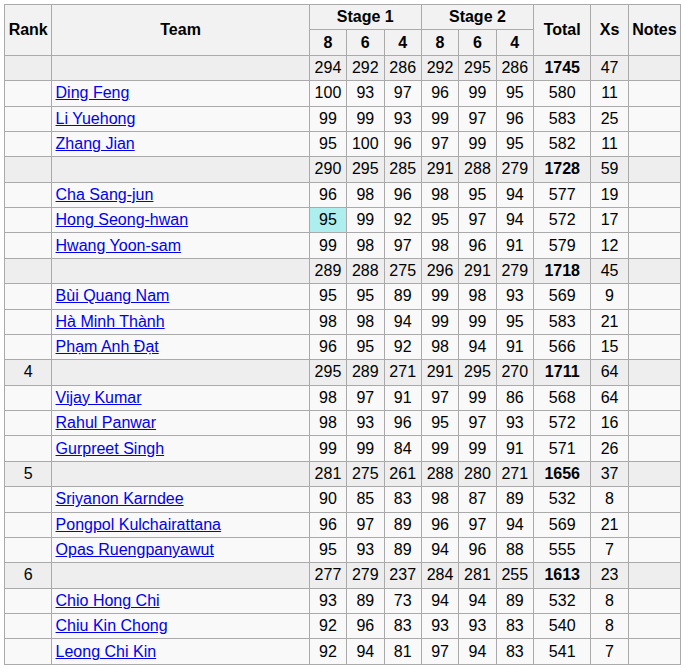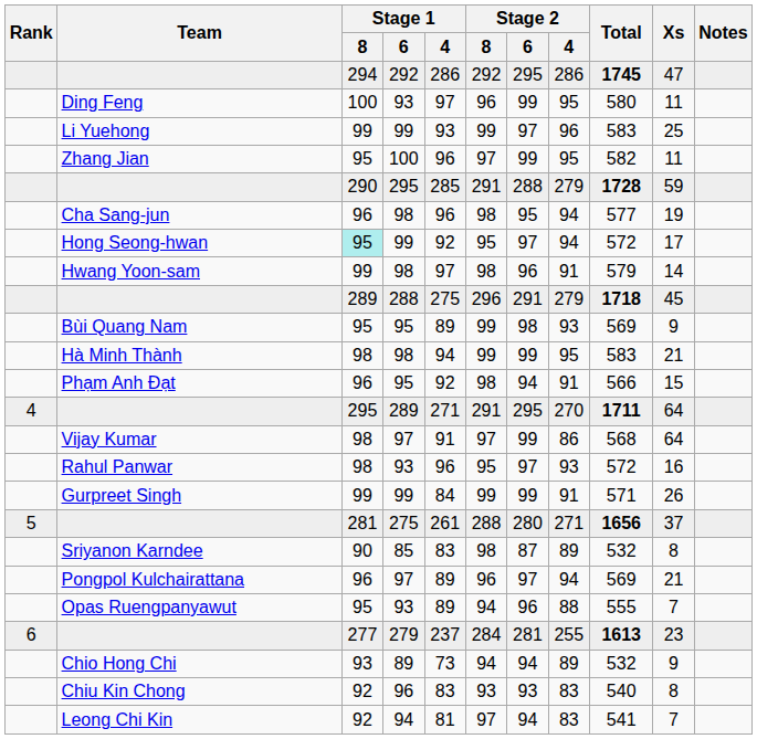 <table class="wikitable" style="text-align:center">
 <tr>
 <th rowspan=2 width=40>Rank</th>
 <th rowspan=2 width=250>Team</th>
 <th colspan=3>Stage 1</th>
 <th colspan=3>Stage 2</th>
 <th rowspan=2 width=50>Total</th>
 <th rowspan=2 width=30>Xs</th>
 <th rowspan=2 width=45>Notes</th>
 </tr>
 <tr>
 <th width=30>8</th>
 <th width=30>6</th>
 <th width=30>4</th>
 <th width=30>8</th>
 <th width=30>6</th>
 <th width=30>4</th>
 </tr>
 <tr bgcolor=eeeeee>
 <td></td>
 <td align=left></td>
 <td>294</td>
 <td>292</td>
 <td>286</td>
 <td>292</td>
 <td>295</td>
 <td>286</td>
 <td><strong>1745</strong></td>
 <td>47</td>
 <td></td>
 </tr>
 <tr>
 <td></td>
 <td align=left><a href='#'>Ding Feng</a></td>
 <td>100</td>
 <td>93</td>
 <td>97</td>
 <td>96</td>
 <td>99</td>
 <td>95</td>
 <td>580</td>
 <td>11</td>
 <td></td>
 </tr>
 <tr>
 <td></td>
 <td align=left><a href='#'>Li Yuehong</a></td>
 <td>99</td>
 <td>99</td>
 <td>93</td>
 <td>99</td>
 <td>97</td>
 <td>96</td>
 <td>583</td>
 <td>25</td>
 <td></td>
 </tr>
 <tr>
 <td></td>
 <td align=left><a href='#'>Zhang Jian</a></td>
 <td>95</td>
 <td>100</td>
 <td>96</td>
 <td>97</td>
 <td>99</td>
 <td>95</td>
 <td>582</td>
 <td>11</td>
 <td></td>
 </tr>
 <tr bgcolor=eeeeee>
 <td></td>
 <td align=left></td>
 <td>290</td>
 <td>295</td>
 <td>285</td>
 <td>291</td>
 <td>288</td>
 <td>279</td>
 <td><strong>1728</strong></td>
 <td>59</td>
 <td></td>
 </tr>
 <tr>
 <td></td>
 <td align=left><a href='#'>Cha Sang-jun</a></td>
 <td>96</td>
 <td>98</td>
 <td>96</td>
 <td>98</td>
 <td>95</td>
 <td>94</td>
 <td>577</td>
 <td>19</td>
 <td></td>
 </tr>
 <tr>
 <td></td>
 <td align=left><a href='#'>Hong Seong-hwan</a></td>
 <td style="background: paleturquoise;">95</td>
 <td>99</td>
 <td>92</td>
 <td>95</td>
 <td>97</td>
 <td>94</td>
 <td>572</td>
 <td>17</td>
 <td></td>
 </tr>
 <tr>
 <td></td>
 <td align=left><a href='#'>Hwang Yoon-sam</a></td>
 <td>99</td>
 <td>98</td>
 <td>97</td>
 <td>98</td>
 <td>96</td>
 <td>91</td>
 <td>579</td>
-<td>12</td>
+<td>14</td>
 <td></td>
 </tr>
 <tr bgcolor=eeeeee>
 <td></td>
 <td align=left></td>
 <td>289</td>
 <td>288</td>
 <td>275</td>
 <td>296</td>
 <td>291</td>
 <td>279</td>
 <td><strong>1718</strong></td>
 <td>45</td>
 <td></td>
 </tr>
 <tr>
 <td></td>
 <td align=left><a href='#'>Bùi Quang Nam</a></td>
 <td>95</td>
 <td>95</td>
 <td>89</td>
 <td>99</td>
 <td>98</td>
 <td>93</td>
 <td>569</td>
 <td>9</td>
 <td></td>
 </tr>
 <tr>
 <td></td>
 <td align=left><a href='#'>Hà Minh Thành</a></td>
 <td>98</td>
 <td>98</td>
 <td>94</td>
 <td>99</td>
 <td>99</td>
 <td>95</td>
 <td>583</td>
 <td>21</td>
 <td></td>
 </tr>
 <tr>
 <td></td>
 <td align=left><a href='#'>Phạm Anh Đạt</a></td>
 <td>96</td>
 <td>95</td>
 <td>92</td>
 <td>98</td>
 <td>94</td>
 <td>91</td>
 <td>566</td>
 <td>15</td>
 <td></td>
 </tr>
 <tr bgcolor=eeeeee>
 <td>4</td>
 <td align=left></td>
 <td>295</td>
 <td>289</td>
 <td>271</td>
 <td>291</td>
 <td>295</td>
 <td>270</td>
 <td><strong>1711</strong></td>
 <td>64</td>
 <td></td>
 </tr>
 <tr>
 <td></td>
 <td align=left><a href='#'>Vijay Kumar</a></td>
 <td>98</td>
 <td>97</td>
 <td>91</td>
 <td>97</td>
 <td>99</td>
 <td>86</td>
 <td>568</td>
 <td>64</td>
 <td></td>
 </tr>
 <tr>
 <td></td>
 <td align=left><a href='#'>Rahul Panwar</a></td>
 <td>98</td>
 <td>93</td>
 <td>96</td>
 <td>95</td>
 <td>97</td>
 <td>93</td>
 <td>572</td>
 <td>16</td>
 <td></td>
 </tr>
 <tr>
 <td></td>
 <td align=left><a href='#'>Gurpreet Singh</a></td>
 <td>99</td>
 <td>99</td>
 <td>84</td>
 <td>99</td>
 <td>99</td>
 <td>91</td>
 <td>571</td>
 <td>26</td>
 <td></td>
 </tr>
 <tr bgcolor=eeeeee>
 <td>5</td>
 <td align=left></td>
 <td>281</td>
 <td>275</td>
 <td>261</td>
 <td>288</td>
 <td>280</td>
 <td>271</td>
 <td><strong>1656</strong></td>
 <td>37</td>
 <td></td>
 </tr>
 <tr>
 <td></td>
 <td align=left><a href='#'>Sriyanon Karndee</a></td>
 <td>90</td>
 <td>85</td>
 <td>83</td>
 <td>98</td>
 <td>87</td>
 <td>89</td>
 <td>532</td>
 <td>8</td>
 <td></td>
 </tr>
 <tr>
 <td></td>
 <td align=left><a href='#'>Pongpol Kulchairattana</a></td>
 <td>96</td>
 <td>97</td>
 <td>89</td>
 <td>96</td>
 <td>97</td>
 <td>94</td>
 <td>569</td>
 <td>21</td>
 <td></td>
 </tr>
 <tr>
 <td></td>
 <td align=left><a href='#'>Opas Ruengpanyawut</a></td>
 <td>95</td>
 <td>93</td>
 <td>89</td>
 <td>94</td>
 <td>96</td>
 <td>88</td>
 <td>555</td>
 <td>7</td>
 <td></td>
 </tr>
 <tr bgcolor=eeeeee>
 <td>6</td>
 <td align=left></td>
 <td>277</td>
 <td>279</td>
 <td>237</td>
 <td>284</td>
 <td>281</td>
 <td>255</td>
 <td><strong>1613</strong></td>
 <td>23</td>
 <td></td>
 </tr>
 <tr>
 <td></td>
 <td align=left><a href='#'>Chio Hong Chi</a></td>
 <td>93</td>
 <td>89</td>
 <td>73</td>
 <td>94</td>
 <td>94</td>
 <td>89</td>
 <td>532</td>
-<td>8</td>
+<td>9</td>
 <td></td>
 </tr>
 <tr>
 <td></td>
 <td align=left><a href='#'>Chiu Kin Chong</a></td>
 <td>92</td>
 <td>96</td>
 <td>83</td>
 <td>93</td>
 <td>93</td>
 <td>83</td>
 <td>540</td>
 <td>8</td>
 <td></td>
 </tr>
 <tr>
 <td></td>
 <td align=left><a href='#'>Leong Chi Kin</a></td>
 <td>92</td>
 <td>94</td>
 <td>81</td>
 <td>97</td>
 <td>94</td>
 <td>83</td>
 <td>541</td>
 <td>7</td>
 <td></td>
 </tr>
 </table>
